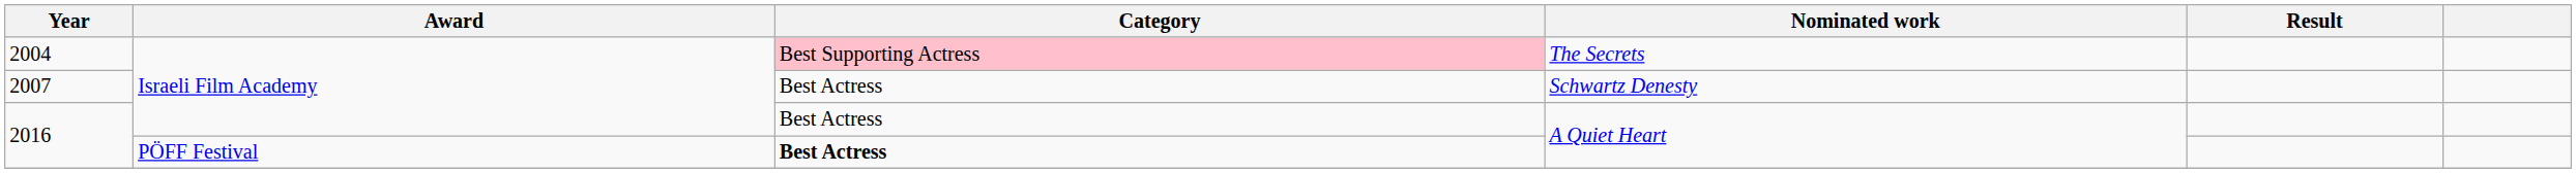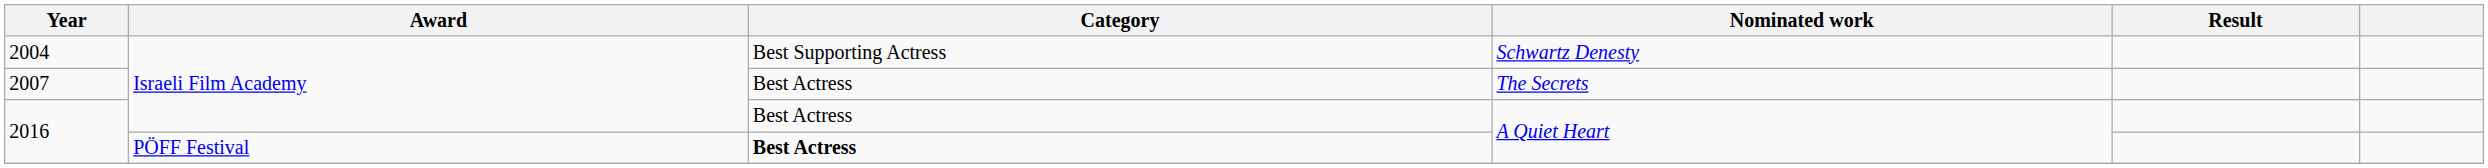 <table class="wikitable" width=100%>
 <tr>
 <th width=5%>Year</th>
 <th width=25%>Award</th>
 <th width=30%>Category</th>
 <th width=25%>Nominated work</th>
 <th width=10%>Result</th>
 <th width=5%></th>
 </tr>
 <tr>
 <td>2004</td>
 <td rowspan=3><a href='#'>Israeli Film Academy</a></td>
-<td style="background: pink;">Best Supporting Actress</td>
-<td><em><a href='#'>The Secrets</a></em></td>
+<td>Best Supporting Actress</td>
+<td><em><a href='#'>Schwartz Denesty</a></em></td>
 <td></td>
 <td style="text-align:center;"></td>
 </tr>
 <tr>
 <td>2007</td>
 <td>Best Actress</td>
-<td><em><a href='#'>Schwartz Denesty</a></em></td>
+<td><em><a href='#'>The Secrets</a></em></td>
 <td></td>
 <td style="text-align:center;"></td>
 </tr>
 <tr>
 <td rowspan=2>2016</td>
 <td>Best Actress</td>
 <td rowspan=2><em><a href='#'>A Quiet Heart</a></em></td>
 <td></td>
 <td style="text-align:center;"></td>
 </tr>
 <tr>
 <td><a href='#'>PÖFF Festival</a></td>
 <td><strong>Best Actress</strong></td>
 <td></td>
 <td style="text-align:center;"></td>
 </tr>
 <tr>
 </tr>
 </table>
